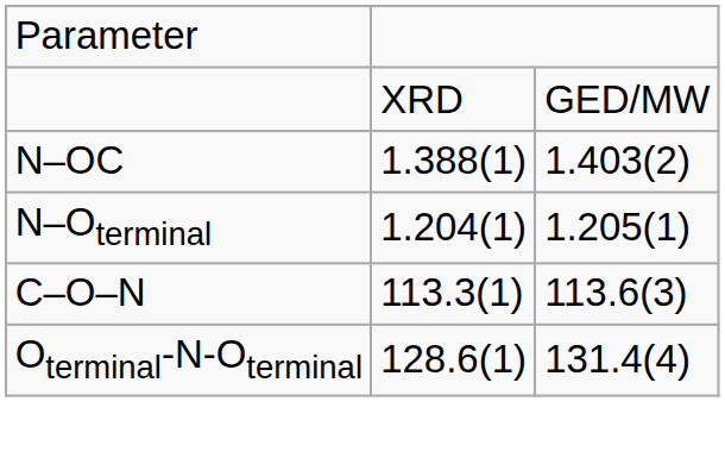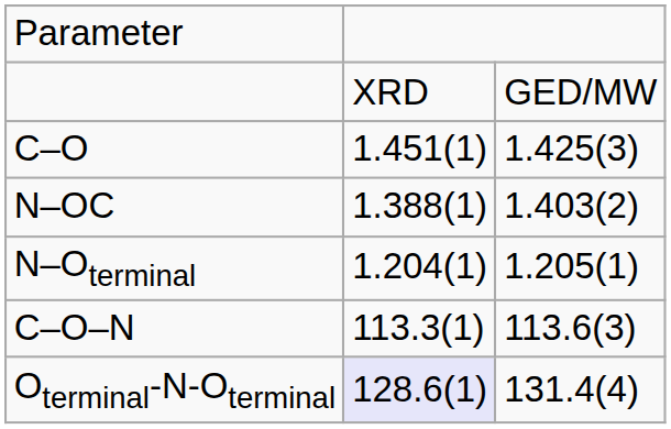 <table class="wikitable">
 <tr>
 <td>Parameter</td>
 <td colspan="2"></td>
 </tr>
 <tr>
 <td></td>
 <td>XRD</td>
 <td>GED/MW</td>
+</tr>
+<tr>
+<td>C–O</td>
+<td>1.451(1)</td>
+<td>1.425(3)</td>
 </tr>
 <tr>
 <td>N–OC</td>
 <td>1.388(1)</td>
 <td>1.403(2)</td>
 </tr>
 <tr>
 <td>N–O<sub>terminal</sub></td>
 <td>1.204(1)</td>
 <td>1.205(1)</td>
 </tr>
 <tr>
 <td>C–O–N</td>
 <td>113.3(1)</td>
 <td>113.6(3)</td>
 </tr>
 <tr>
 <td>O<sub>terminal</sub>-N-O<sub>terminal</sub></td>
-<td>128.6(1)</td>
+<td style="background: lavender;">128.6(1)</td>
 <td>131.4(4)</td>
 </tr>
 </table>
